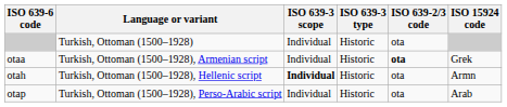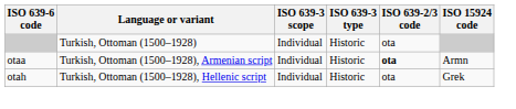 <table class="wikitable">
 <tr>
 <th scope="col">ISO 639-6<br> code</th>
 <th scope="col">Language or variant</th>
 <th scope="col">ISO 639-3<br> scope</th>
 <th scope="col">ISO 639-3<br> type</th>
 <th scope="col">ISO 639-2/3<br> code</th>
 <th scope="col">ISO 15924<br> code</th>
 </tr>
 <tr>
 <td style="background:#CCC"> </td>
 <td>Turkish, Ottoman (1500–1928)</td>
 <td>Individual</td>
 <td>Historic</td>
 <td>ota</td>
 <td style="background:#CCC"> </td>
 </tr>
 <tr>
 <td>otaa</td>
 <td>Turkish, Ottoman (1500–1928), <a href='#'>Armenian script</a></td>
 <td>Individual</td>
 <td>Historic</td>
 <td><strong>ota</strong></td>
-<td>Grek</td>
+<td>Armn</td>
 </tr>
 <tr>
 <td>otah</td>
 <td>Turkish, Ottoman (1500–1928), <a href='#'>Hellenic script</a></td>
-<td><strong>Individual</strong></td>
-<td>Historic</td>
-<td>ota</td>
-<td>Armn</td>
-</tr>
-<tr>
-<td>otap</td>
-<td>Turkish, Ottoman (1500–1928), <a href='#'>Perso-Arabic script</a></td>
 <td>Individual</td>
 <td>Historic</td>
 <td>ota</td>
-<td>Arab</td>
+<td>Grek</td>
 </tr>
 </table>
